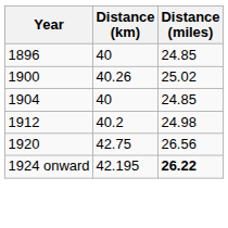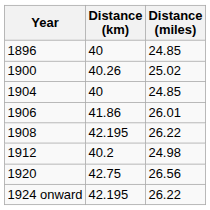 <table class="wikitable"  style="float:right; margin-left:15px;">
 <tr>
 <th>Year</th>
 <th>Distance<br>(km)</th>
 <th>Distance<br>(miles)</th>
 </tr>
 <tr>
 <td>1896</td>
 <td>40</td>
 <td>24.85</td>
 </tr>
 <tr>
 <td>1900</td>
 <td>40.26</td>
 <td>25.02</td>
 </tr>
 <tr>
 <td>1904</td>
 <td>40</td>
 <td>24.85</td>
 </tr>
 <tr>
+<td>1906</td>
+<td>41.86</td>
+<td>26.01</td>
+</tr>
+<tr>
+<td>1908</td>
+<td>42.195</td>
+<td>26.22</td>
+</tr>
+<tr>
 <td>1912</td>
 <td>40.2</td>
 <td>24.98</td>
 </tr>
 <tr>
 <td>1920</td>
 <td>42.75</td>
 <td>26.56</td>
 </tr>
 <tr>
 <td>1924 onward</td>
 <td>42.195</td>
-<td><strong>26.22</strong></td>
+<td>26.22</td>
 </tr>
 </table>
